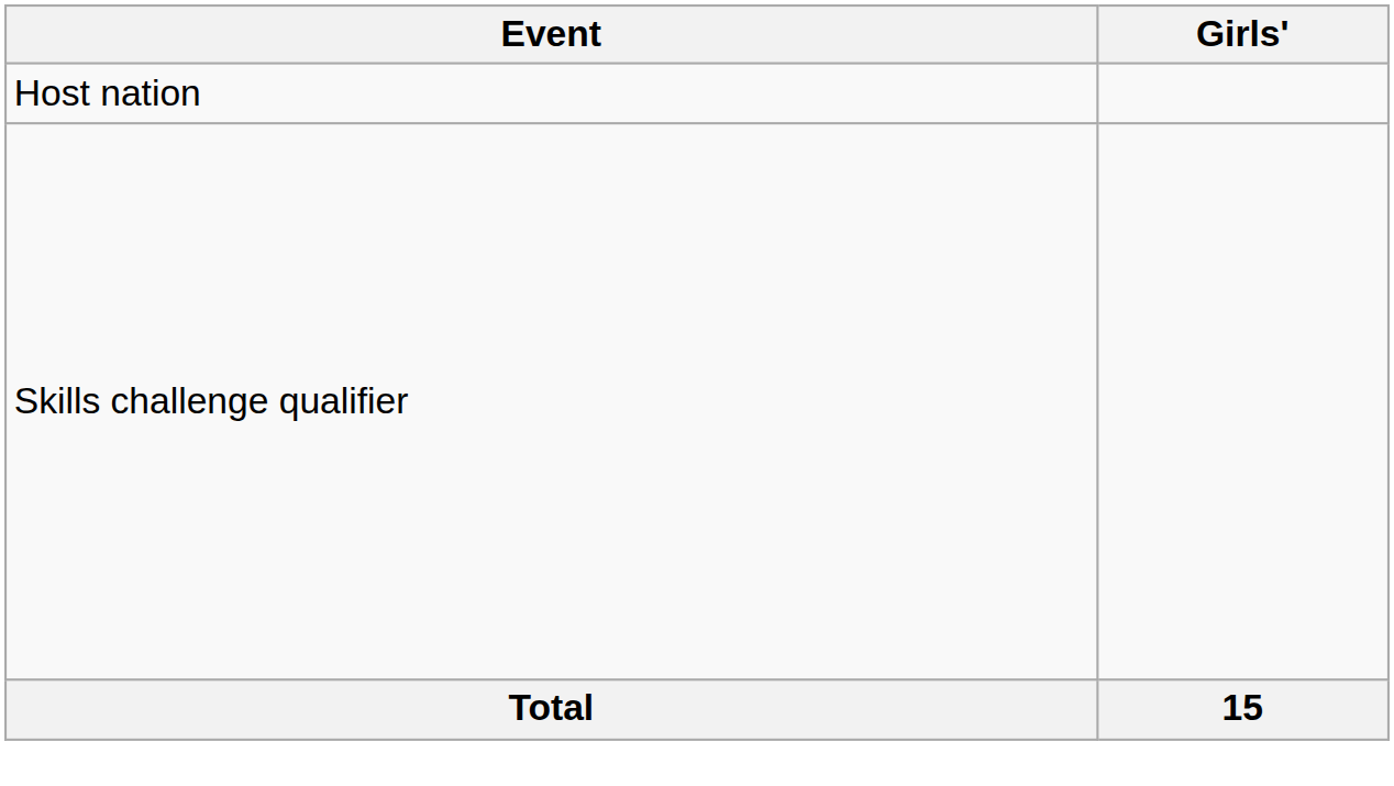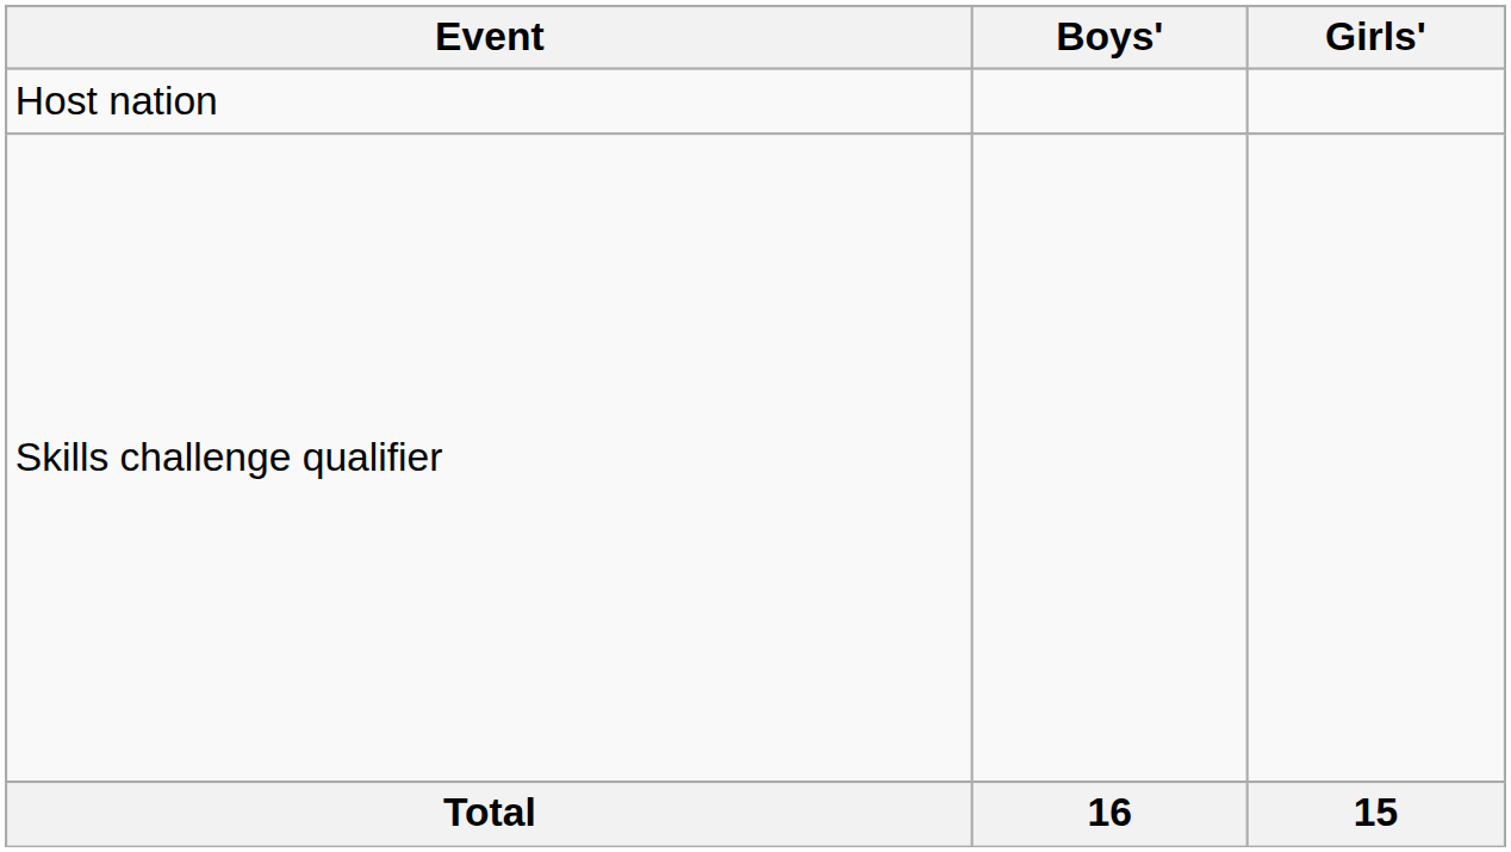 <table class="wikitable" width=600 style="text-align:center">
 <tr>
 <th>Event</th>
+<th>Boys'</th>
 <th>Girls'</th>
 </tr>
 <tr>
 <td align="left">Host nation</td>
 <td align="left"></td>
+<td align="left"></td>
 </tr>
 <tr>
 <td align="left">Skills challenge qualifier</td>
+<td align="left"><br><br><br><br><br><br><br><br><br><br><br><br><br><br></td>
 <td align="left" valign=top><br><br><br><br><br><br><br><br><br><br><br><br><br></td>
 </tr>
 <tr>
 <th>Total</th>
+<th>16</th>
 <th>15</th>
 </tr>
 </table>
